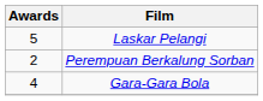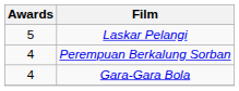 <table class="wikitable">
 <tr>
 <th>Awards</th>
 <th>Film</th>
 </tr>
 <tr>
 <td style="text-align:center">5</td>
 <td style="text-align:center"><em><a href='#'>Laskar Pelangi</a></em></td>
 </tr>
 <tr>
-<td style="text-align:center">2</td>
+<td style="text-align:center">4</td>
 <td style="text-align:center"><em><a href='#'>Perempuan Berkalung Sorban</a></em></td>
 </tr>
 <tr>
 <td style="text-align:center">4</td>
 <td style="text-align:center"><em><a href='#'>Gara-Gara Bola</a></em></td>
 </tr>
 <tr>
 </tr>
 </table>
